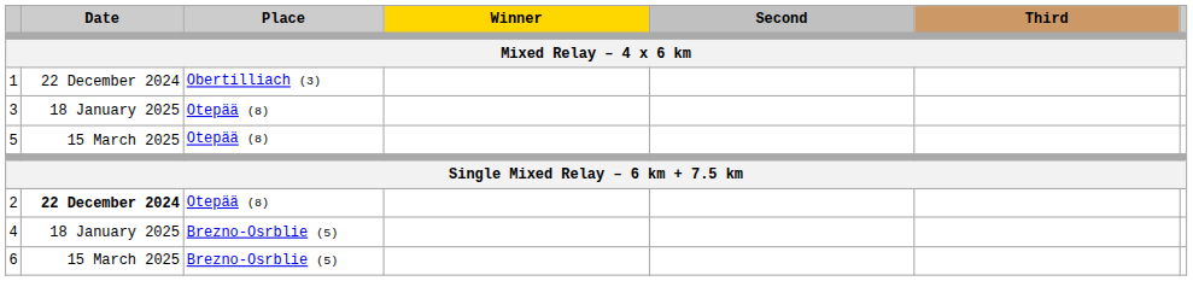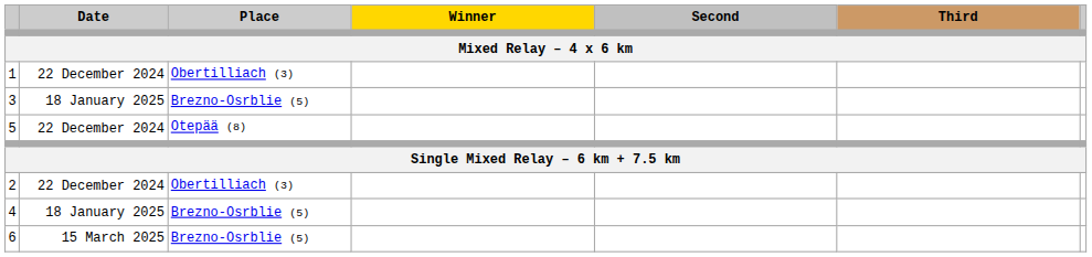 <table class="wikitable plainrowheaders" style="background:#fff; font-size:86%; line-height:16px; border:grey solid 1px; border-collapse:collapse;">
 <tr>
 <th scope="col" style="background:#ccc; width=5 px;"></th>
 <th scope="col" style="background:#ccc; width:120px;">Date</th>
 <th scope="col" style="background:#ccc; width:150px;">Place <br> </th>
 <th scope="col" style="background:gold; width:200px;">Winner</th>
 <th scope="col" style="background:silver; width:200px;">Second</th>
 <th scope="col" style="background:#c96; width:200px;">Third</th>
 <th scope="col" style="background:#ccc; width=20 px;"></th>
 </tr>
 <tr style="background:#EEEEEE;">
 <th scope="col" colspan=8 width=40px style="border-top-width:6px"><strong>Mixed Relay – 4 x 6 km</strong></th>
 </tr>
 <tr>
 <td align="center">1</td>
 <td align="right">22 December 2024</td>
 <td> <a href='#'>Obertilliach</a> <small>(3)</small></td>
 <td></td>
 <td></td>
 <td></td>
 <td></td>
 </tr>
 <tr>
 <td align="center">3</td>
 <td align="right">18 January 2025</td>
-<td> <a href='#'>Otepää</a> <small>(8)</small></td>
+<td> <a href='#'>Brezno-Osrblie</a> <small>(5)</small></td>
 <td></td>
 <td></td>
 <td></td>
 <td></td>
 </tr>
 <tr>
 <td align="center">5</td>
-<td align="right">15 March 2025</td>
+<td align="right">22 December 2024</td>
 <td> <a href='#'>Otepää</a> <small>(8)</small></td>
 <td></td>
 <td></td>
 <td></td>
 <td></td>
 </tr>
 <tr style="background:#EEEEEE;">
 <th scope="col" colspan=8 width=40px style="border-top-width:6px"><strong>Single Mixed Relay – 6 km + 7.5 km</strong></th>
 </tr>
 <tr>
 <td align="center">2</td>
-<td align="right"><strong>22 December 2024</strong></td>
-<td> <a href='#'>Otepää</a> <small>(8)</small></td>
+<td align="right">22 December 2024</td>
+<td> <a href='#'>Obertilliach</a> <small>(3)</small></td>
 <td></td>
 <td></td>
 <td></td>
 <td></td>
 </tr>
 <tr>
 <td align="center">4</td>
 <td align="right">18 January 2025</td>
 <td> <a href='#'>Brezno-Osrblie</a> <small>(5)</small></td>
 <td></td>
 <td></td>
 <td></td>
 <td></td>
 </tr>
 <tr>
 <td align="center">6</td>
 <td align="right">15 March 2025</td>
 <td> <a href='#'>Brezno-Osrblie</a> <small>(5)</small></td>
 <td></td>
 <td></td>
 <td></td>
 <td></td>
 </tr>
 </table>
